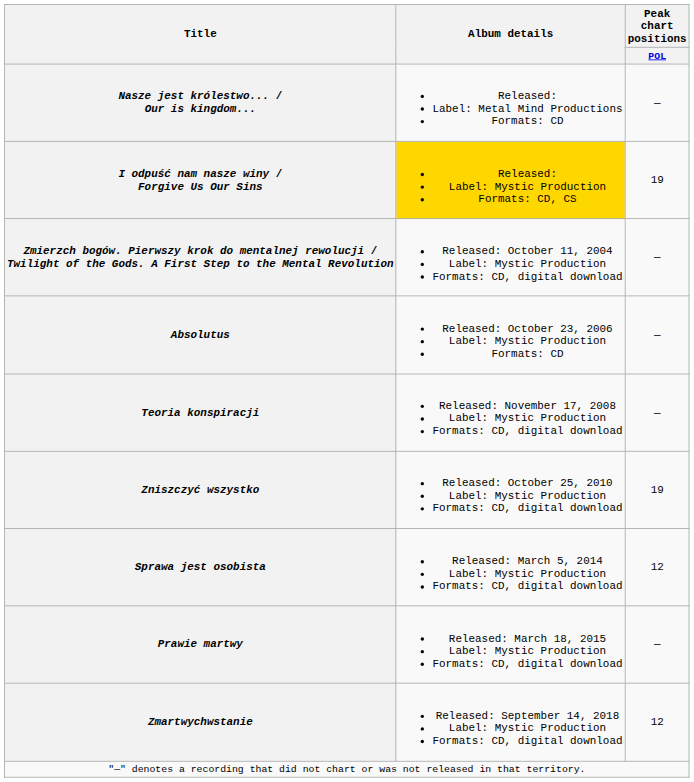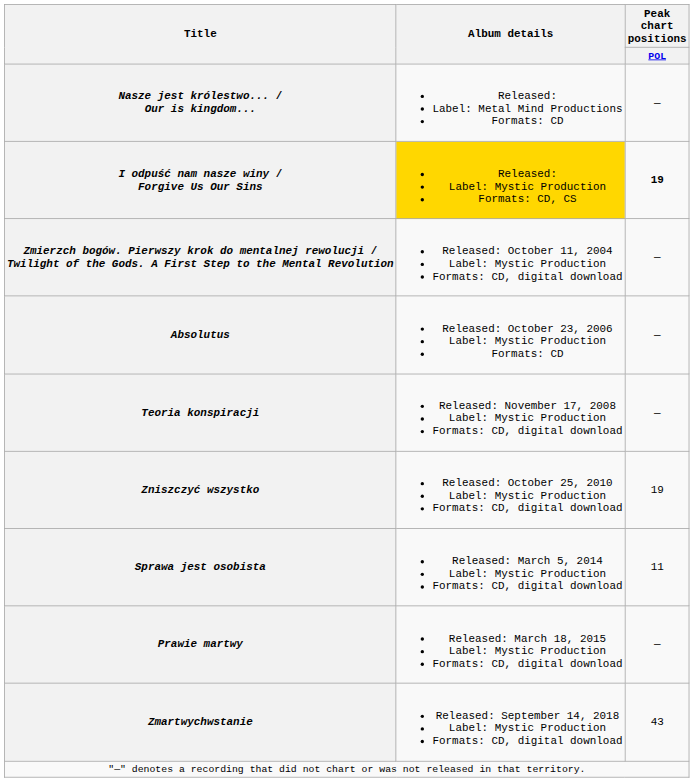 <table class="wikitable plainrowheaders" style="text-align:center;">
 <tr>
 <th scope="col" rowspan="2">Title</th>
 <th scope="col" rowspan="2">Album details</th>
 <th scope="col">Peak chart positions</th>
 </tr>
 <tr>
 <th scope="col" style="width:3em;font-size:90%;"><a href='#'>POL</a><br></th>
 </tr>
 <tr>
 <th scope="row"><em>Nasze jest królestwo...</em> /<br><em>Our is kingdom...</em></th>
 <td><br><ul><li>Released: </li><li>Label: Metal Mind Productions</li><li>Formats: CD</li></ul></td>
 <td —>—</td>
 </tr>
 <tr>
 <th scope="row"><em>I odpuść nam nasze winy</em> /<br><em>Forgive Us Our Sins</em></th>
 <td style="background: gold;"><br><ul><li>Released: </li><li>Label: Mystic Production</li><li>Formats: CD, CS</li></ul></td>
-<td —>19</td>
+<td —><strong>19</strong></td>
 </tr>
 <tr>
 <th scope="row"><em>Zmierzch bogów. Pierwszy krok do mentalnej rewolucji</em> /<br><em>Twilight of the Gods. A First Step to the Mental Revolution</em></th>
 <td><br><ul><li>Released: October 11, 2004</li><li>Label: Mystic Production</li><li>Formats: CD, digital download</li></ul></td>
 <td —>—</td>
 </tr>
 <tr>
 <th scope="row"><em>Absolutus</em></th>
 <td><br><ul><li>Released: October 23, 2006</li><li>Label: Mystic Production</li><li>Formats: CD</li></ul></td>
 <td —>—</td>
 </tr>
 <tr>
 <th scope="row"><em>Teoria konspiracji</em></th>
 <td><br><ul><li>Released: November 17, 2008</li><li>Label: Mystic Production</li><li>Formats: CD, digital download</li></ul></td>
 <td —>—</td>
 </tr>
 <tr>
 <th scope="row"><em>Zniszczyć wszystko</em></th>
 <td><br><ul><li>Released: October 25, 2010</li><li>Label: Mystic Production</li><li>Formats: CD, digital download</li></ul></td>
 <td —>19</td>
 </tr>
 <tr>
 <th scope="row"><em>Sprawa jest osobista</em></th>
 <td><br><ul><li>Released: March 5, 2014</li><li>Label: Mystic Production</li><li>Formats: CD, digital download</li></ul></td>
-<td —>12</td>
+<td —>11</td>
 </tr>
 <tr>
 <th scope="row"><em>Prawie martwy</em></th>
 <td><br><ul><li>Released: March 18, 2015</li><li>Label: Mystic Production</li><li>Formats: CD, digital download</li></ul></td>
 <td —>—</td>
 </tr>
 <tr>
 <th scope="row"><em>Zmartwychwstanie</em></th>
 <td><br><ul><li>Released: September 14, 2018</li><li>Label: Mystic Production</li><li>Formats: CD, digital download</li></ul></td>
-<td —>12</td>
+<td —>43</td>
 </tr>
 <tr>
 <td colspan="15" style="font-size:90%">"—" denotes a recording that did not chart or was not released in that territory.</td>
 </tr>
 </table>
